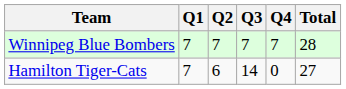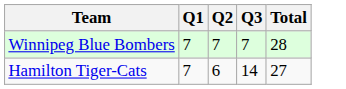 <table class="wikitable">
 <tr>
 <th>Team</th>
 <th>Q1</th>
 <th>Q2</th>
 <th>Q3</th>
-<th>Q4</th>
 <th>Total</th>
 </tr>
 <tr style="background-color:#ddffdd">
 <td><a href='#'>Winnipeg Blue Bombers</a></td>
-<td>7</td>
 <td>7</td>
 <td>7</td>
 <td>7</td>
 <td>28</td>
 </tr>
 <tr>
 <td><a href='#'>Hamilton Tiger-Cats</a></td>
 <td>7</td>
 <td>6</td>
 <td>14</td>
-<td>0</td>
 <td>27</td>
 </tr>
 </table>
